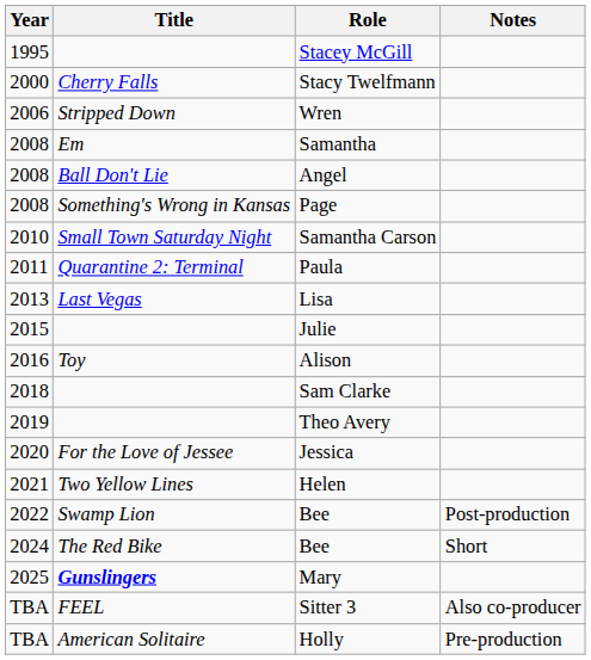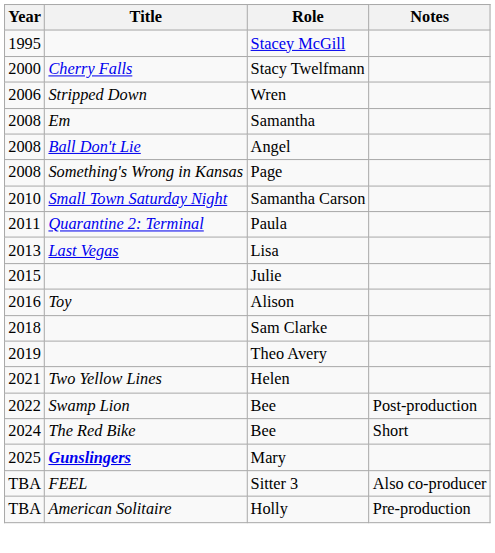 <table class="wikitable sortable">
 <tr>
 <th>Year</th>
 <th>Title</th>
 <th>Role</th>
 <th class="unsortable">Notes</th>
 </tr>
 <tr>
 <td>1995</td>
 <td><em></em></td>
 <td><a href='#'>Stacey McGill</a></td>
 <td></td>
 </tr>
 <tr>
 <td>2000</td>
 <td><em><a href='#'>Cherry Falls</a></em></td>
 <td>Stacy Twelfmann</td>
 <td></td>
 </tr>
 <tr>
 <td>2006</td>
 <td><em>Stripped Down</em></td>
 <td>Wren</td>
 <td></td>
 </tr>
 <tr>
 <td>2008</td>
 <td><em>Em</em></td>
 <td>Samantha</td>
 <td></td>
 </tr>
 <tr>
 <td>2008</td>
 <td><em><a href='#'>Ball Don't Lie</a></em></td>
 <td>Angel</td>
 <td></td>
 </tr>
 <tr>
 <td>2008</td>
 <td><em>Something's Wrong in Kansas</em></td>
 <td>Page</td>
 <td></td>
 </tr>
 <tr>
 <td>2010</td>
 <td><em><a href='#'>Small Town Saturday Night</a></em></td>
 <td>Samantha Carson</td>
 <td></td>
 </tr>
 <tr>
 <td>2011</td>
 <td><em><a href='#'>Quarantine 2: Terminal</a></em></td>
 <td>Paula</td>
 <td></td>
 </tr>
 <tr>
 <td>2013</td>
 <td><em><a href='#'>Last Vegas</a></em></td>
 <td>Lisa</td>
 <td></td>
 </tr>
 <tr>
 <td>2015</td>
 <td><em></em></td>
 <td>Julie</td>
 <td></td>
 </tr>
 <tr>
 <td>2016</td>
 <td><em>Toy</em></td>
 <td>Alison</td>
 <td></td>
 </tr>
 <tr>
 <td>2018</td>
 <td><em></em></td>
 <td>Sam Clarke</td>
 <td></td>
 </tr>
 <tr>
 <td>2019</td>
 <td><em></em></td>
 <td>Theo Avery</td>
 <td></td>
 </tr>
 <tr>
-<td>2020</td>
-<td><em>For the Love of Jessee</em></td>
-<td>Jessica</td>
-<td></td>
-</tr>
-<tr>
 <td>2021</td>
 <td><em>Two Yellow Lines</em></td>
 <td>Helen</td>
 <td></td>
 </tr>
 <tr>
 <td>2022</td>
 <td><em>Swamp Lion</em></td>
 <td>Bee</td>
 <td>Post-production</td>
 </tr>
 <tr>
 <td>2024</td>
 <td data-sort-value="Red Bike, The"><em>The Red Bike</em></td>
 <td>Bee</td>
 <td>Short</td>
 </tr>
 <tr>
 <td>2025</td>
 <td><strong><em><a href='#'>Gunslingers</a></em></strong></td>
 <td>Mary</td>
 <td></td>
 </tr>
 <tr>
 <td>TBA</td>
 <td><em>FEEL</em></td>
 <td>Sitter 3</td>
 <td>Also co-producer</td>
 </tr>
 <tr>
 <td>TBA</td>
 <td><em>American Solitaire</em></td>
 <td>Holly</td>
 <td>Pre-production</td>
 </tr>
 </table>
